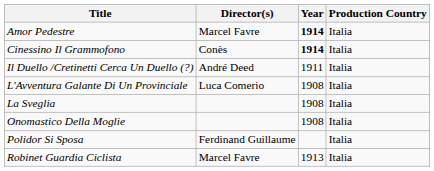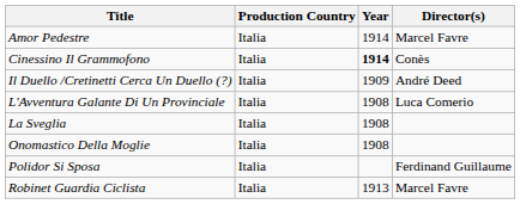 <table class="wikitable sortable">
 <tr>
 <th>Title</th>
+<th>Production Country</th>
+<th>Year</th>
 <th>Director(s)</th>
-<th>Year</th>
-<th>Production Country</th>
 </tr>
 <tr>
 <td><em>Amor Pedestre</em></td>
+<td>Italia</td>
+<td>1914</td>
 <td>Marcel Favre</td>
-<td><strong>1914</strong></td>
-<td>Italia</td>
 </tr>
 <tr>
 <td><em>Cinessino Il Grammofono</em></td>
+<td>Italia</td>
+<td><strong>1914</strong></td>
 <td>Conès</td>
-<td><strong>1914</strong></td>
-<td>Italia</td>
 </tr>
 <tr>
 <td><em>Il Duello /Cretinetti Cerca Un Duello (?)</em></td>
+<td>Italia</td>
+<td>1909</td>
 <td>André Deed</td>
-<td>1911</td>
-<td>Italia</td>
 </tr>
 <tr>
 <td><em>L'Avventura Galante Di Un Provinciale</em></td>
+<td>Italia</td>
+<td>1908</td>
 <td>Luca Comerio</td>
-<td>1908</td>
-<td>Italia</td>
 </tr>
 <tr>
 <td><em>La Sveglia</em></td>
+<td>Italia</td>
+<td>1908</td>
 <td></td>
-<td>1908</td>
-<td>Italia</td>
 </tr>
 <tr>
 <td><em>Onomastico Della Moglie</em></td>
+<td>Italia</td>
+<td>1908</td>
 <td></td>
-<td>1908</td>
-<td>Italia</td>
 </tr>
 <tr>
 <td><em>Polidor Si Sposa</em></td>
+<td>Italia</td>
+<td></td>
 <td>Ferdinand Guillaume</td>
-<td></td>
-<td>Italia</td>
 </tr>
 <tr>
 <td><em>Robinet Guardia Ciclista</em></td>
+<td>Italia</td>
+<td>1913</td>
 <td>Marcel Favre</td>
-<td>1913</td>
-<td>Italia</td>
 </tr>
 </table>
